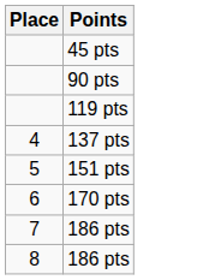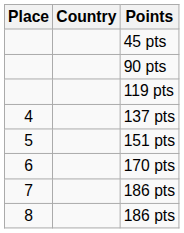 <table class="wikitable sortable">
 <tr>
 <th>Place</th>
+<th>Country</th>
 <th>Points</th>
 </tr>
 <tr>
 <td align=center></td>
+<td></td>
 <td>45 pts</td>
 </tr>
 <tr>
 <td align=center></td>
+<td></td>
 <td>90 pts</td>
 </tr>
 <tr>
 <td align=center></td>
+<td></td>
 <td>119 pts</td>
 </tr>
 <tr>
 <td align=center>4</td>
+<td></td>
 <td>137 pts</td>
 </tr>
 <tr>
 <td align=center>5</td>
+<td></td>
 <td>151 pts</td>
 </tr>
 <tr>
 <td align=center>6</td>
+<td></td>
 <td>170 pts</td>
 </tr>
 <tr>
 <td align=center>7</td>
+<td></td>
 <td>186 pts</td>
 </tr>
 <tr>
 <td align=center>8</td>
+<td></td>
 <td>186 pts</td>
 </tr>
 </table>
